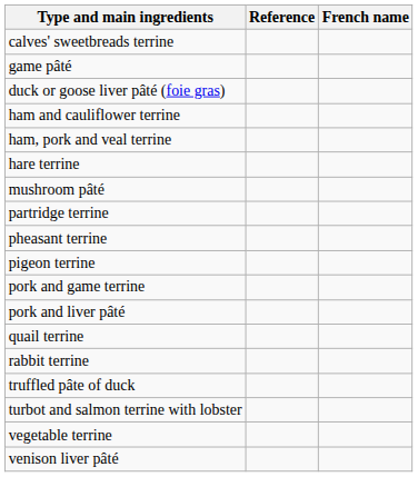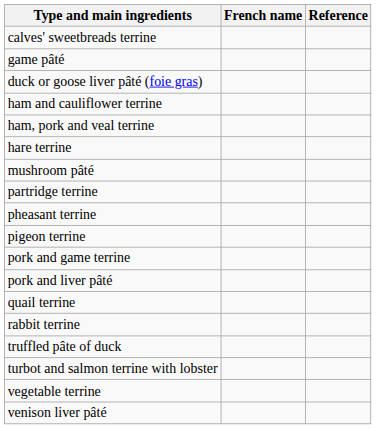 <table class="wikitable sortable plainrowheaders" style="text-align: left; margin-right: 0;">
 <tr>
 <th scope="col">Type and main ingredients</th>
+<th scope="col">French name</th>
 <th scope="col" class="unsortable">Reference</th>
-<th scope="col">French name</th>
 </tr>
 <tr>
 <td>calves' sweetbreads terrine</td>
 <td></td>
 <td></td>
 </tr>
 <tr>
 <td>game pâté</td>
 <td></td>
 <td></td>
 </tr>
 <tr>
 <td>duck or goose liver pâté (<a href='#'>foie gras</a>)</td>
 <td></td>
 <td></td>
 </tr>
 <tr>
 <td>ham and cauliflower terrine</td>
 <td></td>
 <td></td>
 </tr>
 <tr>
 <td>ham, pork and veal terrine</td>
 <td></td>
 <td></td>
 </tr>
 <tr>
 <td>hare terrine</td>
 <td></td>
 <td></td>
 </tr>
 <tr>
 <td>mushroom pâté</td>
 <td></td>
 <td></td>
 </tr>
 <tr>
 <td>partridge terrine</td>
 <td></td>
 <td></td>
 </tr>
 <tr>
 <td>pheasant terrine</td>
 <td></td>
 <td></td>
 </tr>
 <tr>
 <td>pigeon terrine</td>
 <td></td>
 <td></td>
 </tr>
 <tr>
 <td>pork and game terrine</td>
 <td></td>
 <td></td>
 </tr>
 <tr>
 <td>pork and liver pâté</td>
 <td></td>
 <td></td>
 </tr>
 <tr>
 <td>quail terrine</td>
 <td></td>
 <td></td>
 </tr>
 <tr>
 <td>rabbit terrine</td>
 <td></td>
 <td></td>
 </tr>
 <tr>
 <td>truffled pâte of duck</td>
 <td></td>
 <td></td>
 </tr>
 <tr>
 <td>turbot and salmon terrine with lobster</td>
 <td></td>
 <td></td>
 </tr>
 <tr>
 <td>vegetable terrine</td>
 <td></td>
 <td></td>
 </tr>
 <tr>
 <td>venison liver pâté</td>
 <td></td>
 <td></td>
 </tr>
 </table>
